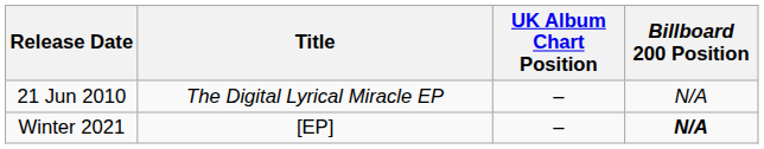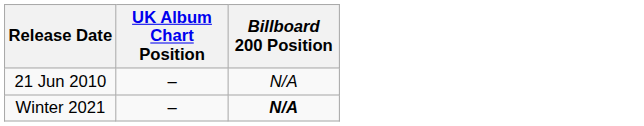 <table class="wikitable">
 <tr>
 <th width="100">Release Date</th>
-<th width="280">Title</th>
 <th width="100"><a href='#'>UK Album Chart</a> Position</th>
 <th width="100"><em>Billboard</em> 200 Position</th>
 </tr>
 <tr>
 <td align="center">21 Jun 2010</td>
-<td align="center"><em>The Digital Lyrical Miracle EP</em></td>
 <td align="center">–</td>
 <td align="center"><em>N/A</em></td>
 </tr>
 <tr>
 <td align="center">Winter 2021</td>
-<td align="center">[EP]</td>
 <td align="center">–</td>
 <td align="center"><strong><em>N/A</em></strong></td>
 </tr>
 </table>
